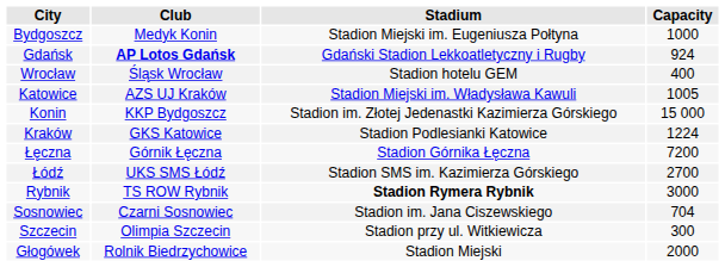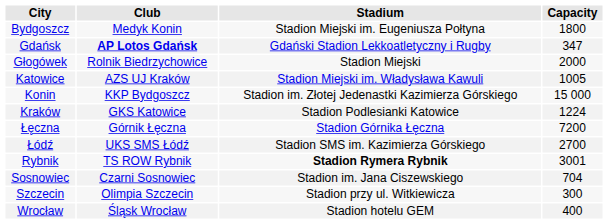 <table class="toccolours" style="margin: 0;background:#ffffff; text-align:center;width: 800px">
 <tr style="background:#e6e6e6">
 <td><strong>City</strong></td>
 <td><strong>Club</strong></td>
 <td><strong>Stadium</strong></td>
 <td><strong>Capacity</strong></td>
 </tr>
 <tr style="background:#f7f7f7; color:black;">
 <td><a href='#'>Bydgoszcz</a></td>
 <td><a href='#'>Medyk Konin</a></td>
 <td>Stadion Miejski im. Eugeniusza Połtyna</td>
-<td>1000</td>
+<td>1800</td>
 </tr>
 <tr style="background:#f2f2f2; color:black;">
 <td><a href='#'>Gdańsk</a></td>
 <td><strong><a href='#'>AP Lotos Gdańsk</a></strong></td>
 <td><a href='#'>Gdański Stadion Lekkoatletyczny i Rugby</a></td>
-<td>924</td>
+<td>347</td>
 </tr>
-<tr style="background:#f2f2f2; color:black;">
-<td><a href='#'>Wrocław</a></td>
-<td><a href='#'>Śląsk Wrocław</a></td>
-<td>Stadion hotelu GEM</td>
-<td>400</td>
+<tr style="background:#f7f7f7; color:black;">
+<td><a href='#'>Głogówek</a></td>
+<td><a href='#'>Rolnik Biedrzychowice</a></td>
+<td>Stadion Miejski</td>
+<td>2000</td>
 </tr>
 <tr style="background:#f2f2f2; color:black;">
 <td><a href='#'>Katowice</a></td>
 <td><a href='#'>AZS UJ Kraków</a></td>
 <td><a href='#'>Stadion Miejski im. Władysława Kawuli</a></td>
 <td>1005</td>
 </tr>
 <tr style="background:#f7f7f7; color:black;">
 <td><a href='#'>Konin</a></td>
 <td><a href='#'>KKP Bydgoszcz</a></td>
 <td>Stadion im. Złotej Jedenastki Kazimierza Górskiego</td>
 <td>15 000</td>
 </tr>
 <tr style="background:#f2f2f2; color:black;">
 <td><a href='#'>Kraków</a></td>
 <td><a href='#'>GKS Katowice</a></td>
 <td>Stadion Podlesianki Katowice</td>
 <td>1224</td>
 </tr>
 <tr style="background:#f7f7f7; color:black;">
 <td><a href='#'>Łęczna</a></td>
 <td><a href='#'>Górnik Łęczna</a></td>
 <td><a href='#'>Stadion Górnika Łęczna</a></td>
 <td>7200</td>
 </tr>
 <tr style="background:#f2f2f2; color:black;">
 <td><a href='#'>Łódź</a></td>
 <td><a href='#'>UKS SMS Łódź</a></td>
 <td>Stadion SMS im. Kazimierza Górskiego</td>
 <td>2700</td>
 </tr>
 <tr style="background:#f7f7f7; color:black;">
 <td><a href='#'>Rybnik</a></td>
 <td><a href='#'>TS ROW Rybnik</a></td>
 <td><strong>Stadion Rymera Rybnik</strong></td>
-<td>3000</td>
+<td>3001</td>
 </tr>
 <tr style="background:#f2f2f2; color:black;">
 <td><a href='#'>Sosnowiec</a></td>
 <td><a href='#'>Czarni Sosnowiec</a></td>
 <td>Stadion im. Jana Ciszewskiego</td>
 <td>704</td>
 </tr>
 <tr style="background:#f7f7f7; color:black;">
 <td><a href='#'>Szczecin</a></td>
 <td><a href='#'>Olimpia Szczecin</a></td>
 <td>Stadion przy ul. Witkiewicza</td>
 <td>300</td>
 </tr>
-<tr style="background:#f7f7f7; color:black;">
-<td><a href='#'>Głogówek</a></td>
-<td><a href='#'>Rolnik Biedrzychowice</a></td>
-<td>Stadion Miejski</td>
-<td>2000</td>
+<tr style="background:#f2f2f2; color:black;">
+<td><a href='#'>Wrocław</a></td>
+<td><a href='#'>Śląsk Wrocław</a></td>
+<td>Stadion hotelu GEM</td>
+<td>400</td>
 </tr>
 </table>
